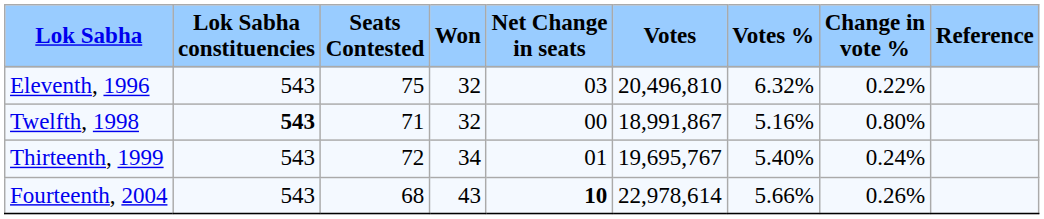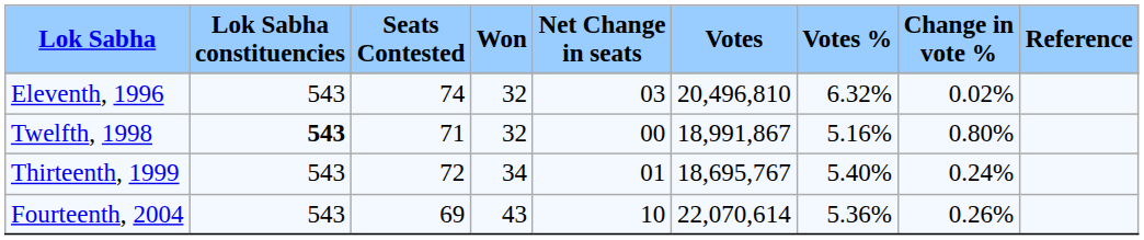 <table class="wikitable" style="text-align:right;border:1px solid black;background-color:#F4F9FF">
 <tr>
 <th style="background-color:#99CCFF"><a href='#'>Lok Sabha</a></th>
 <th style="background-color:#98CCFF">Lok Sabha <br> constituencies</th>
 <th style="background-color:#99CCFF">Seats <br> Contested</th>
 <th style="background-color:#99CCFF">Won</th>
 <th style="background-color:#99CCFF">Net Change <br> in seats</th>
 <th style="background-color:#99CCFF">Votes</th>
 <th style="background-color:#99CCFF">Votes %</th>
 <th style="background-color:#99CCFF">Change in <br> vote %</th>
 <th style="background-color:#99CCFF">Reference</th>
 </tr>
 <tr>
 </tr>
 <tr>
 <td align=left><a href='#'>Eleventh</a>, <a href='#'>1996</a></td>
 <td>543</td>
-<td>75</td>
+<td>74</td>
 <td>32</td>
 <td> 03</td>
 <td>20,496,810</td>
 <td>6.32%</td>
-<td> 0.22%</td>
+<td> 0.02%</td>
 <td></td>
 </tr>
 <tr>
 <td align=left><a href='#'>Twelfth</a>, <a href='#'>1998</a></td>
 <td><strong>543</strong></td>
 <td>71</td>
 <td>32</td>
 <td> 00</td>
 <td>18,991,867</td>
 <td>5.16%</td>
 <td> 0.80%</td>
 <td></td>
 </tr>
 <tr>
 <td align=left><a href='#'>Thirteenth</a>, <a href='#'>1999</a></td>
 <td>543</td>
 <td>72</td>
 <td>34</td>
 <td> 01</td>
-<td>19,695,767</td>
+<td>18,695,767</td>
 <td>5.40%</td>
 <td> 0.24%</td>
 <td></td>
 </tr>
 <tr>
 <td align=left><a href='#'>Fourteenth</a>, <a href='#'>2004</a></td>
 <td>543</td>
-<td>68</td>
+<td>69</td>
 <td>43</td>
-<td><strong> 10</strong></td>
-<td>22,978,614</td>
-<td>5.66%</td>
+<td> 10</td>
+<td>22,070,614</td>
+<td>5.36%</td>
 <td> 0.26%</td>
 <td></td>
 </tr>
 <tr>
 </tr>
 </table>
